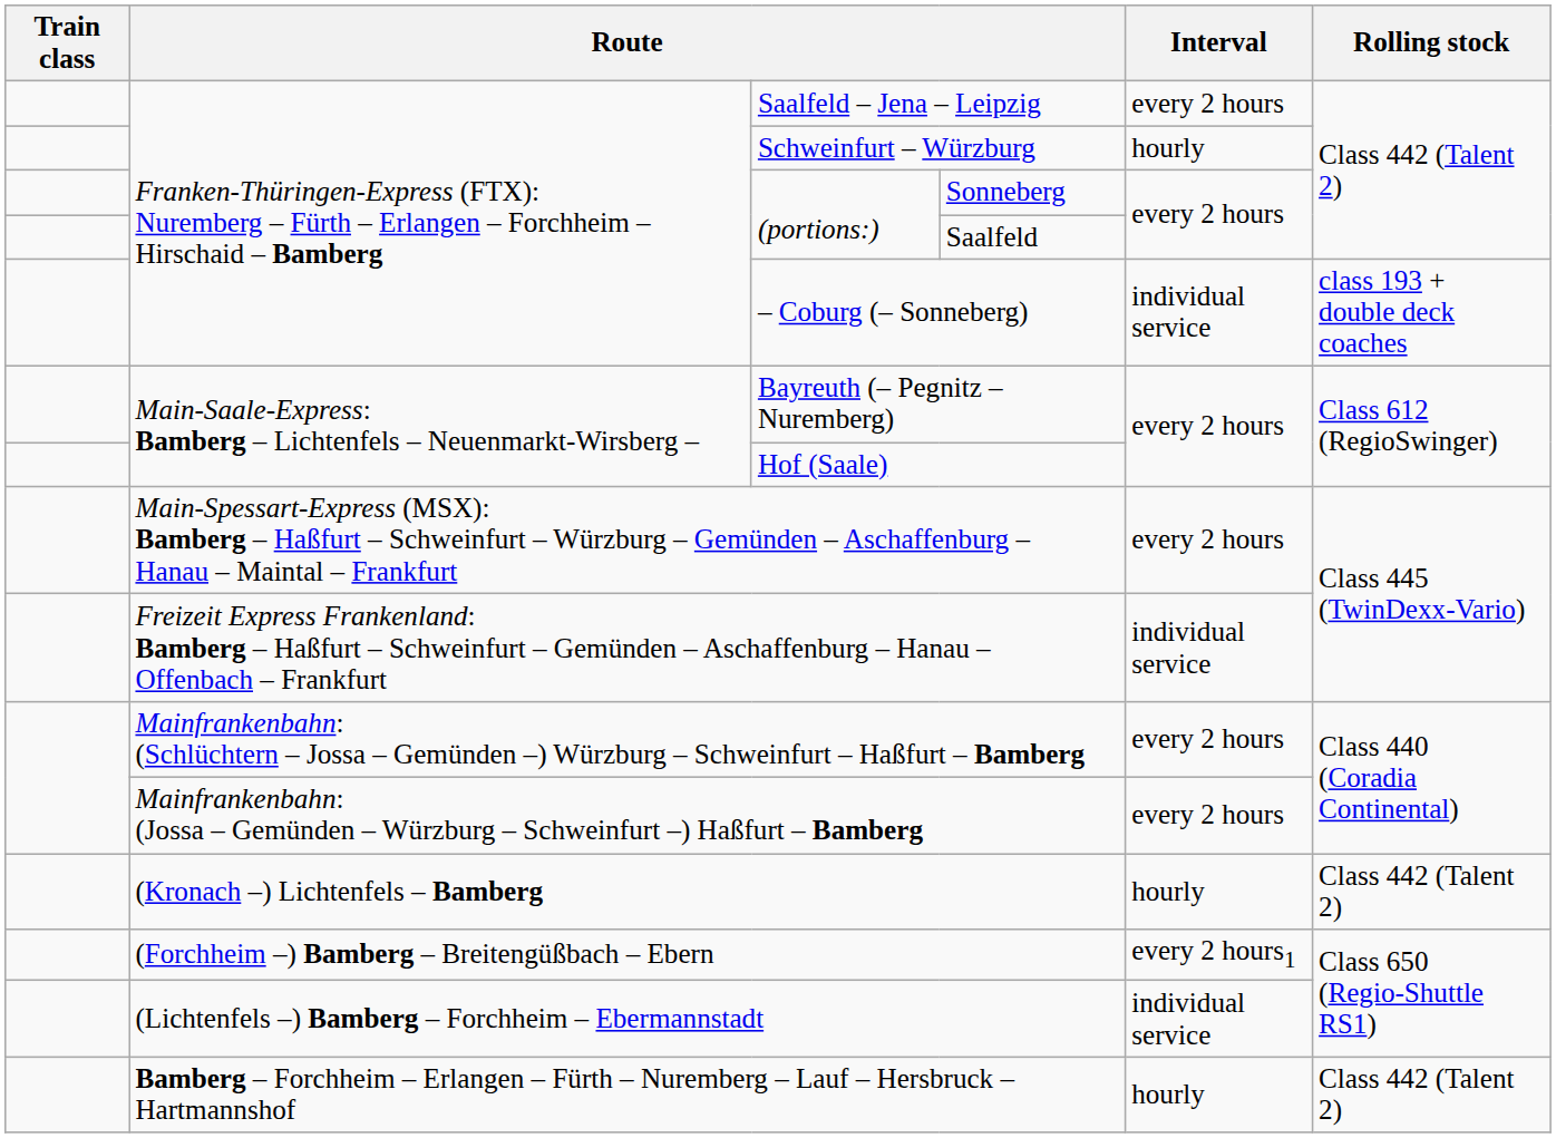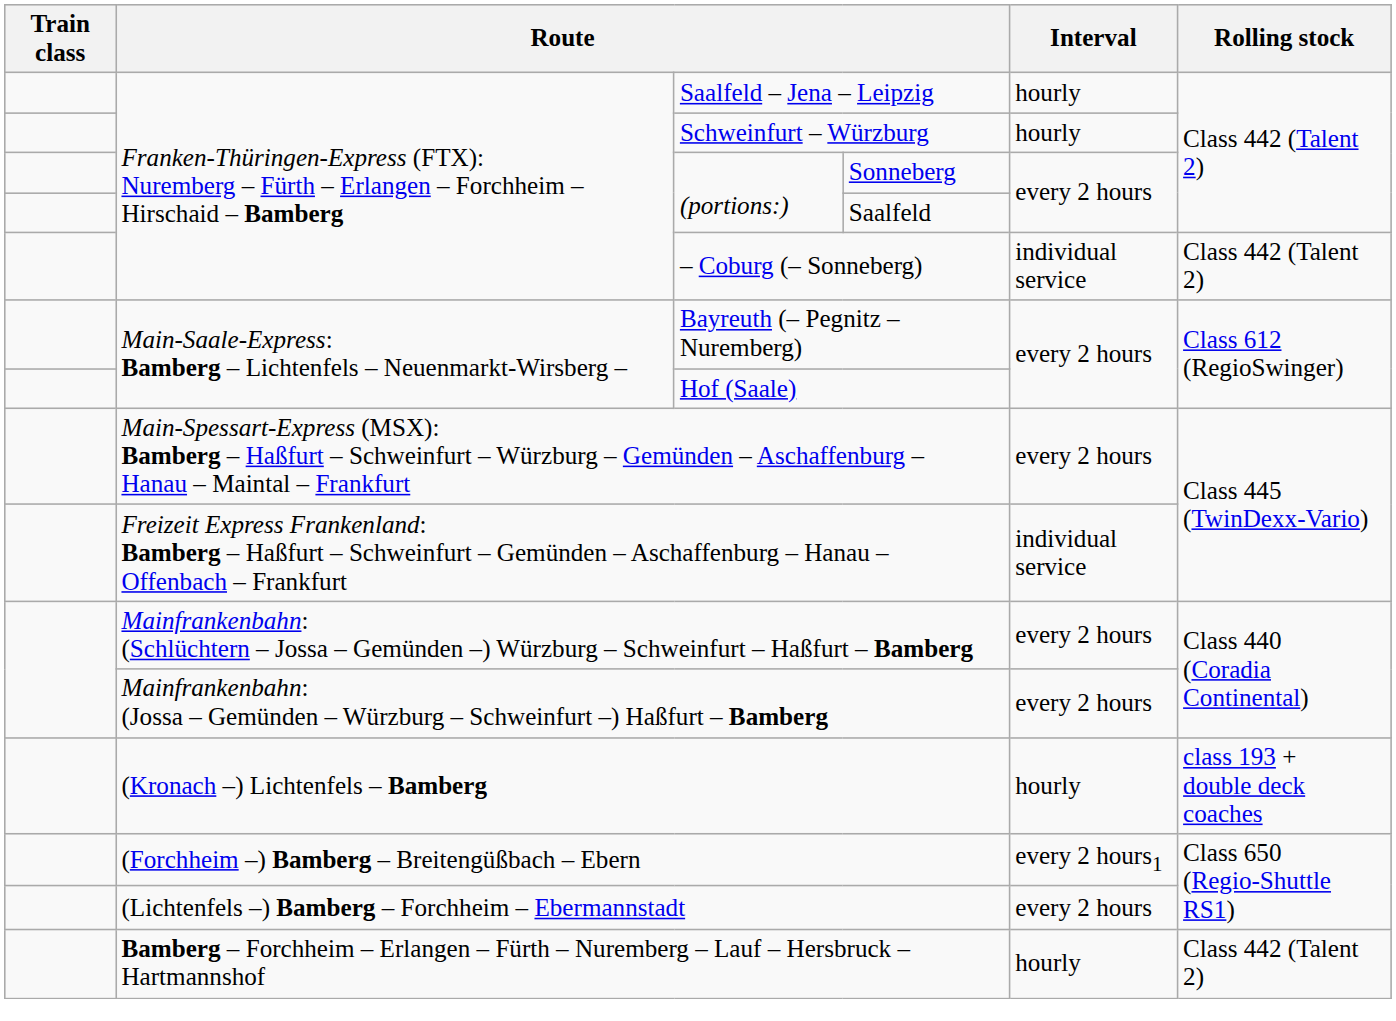 <table class="wikitable" width="100%">
 <tr>
 <th>Train class</th>
 <th colspan="3">Route</th>
 <th>Interval</th>
 <th>Rolling stock</th>
 </tr>
 <tr>
 <td align="center"></td>
 <td rowspan="5"><em>Franken-Thüringen-Express</em> (FTX):<br><a href='#'> Nuremberg</a> – <a href='#'>Fürth</a> – <a href='#'>Erlangen</a> – Forchheim – Hirschaid –  <strong>Bamberg</strong></td>
 <td colspan="2"> <a href='#'>Saalfeld</a> – <a href='#'>Jena</a> – <a href='#'>Leipzig</a></td>
-<td>every 2 hours</td>
+<td>hourly</td>
 <td rowspan="4">Class 442 (<a href='#'>Talent 2</a>)</td>
 </tr>
 <tr>
 <td align="center"></td>
 <td colspan="2"> <a href='#'>Schweinfurt</a> – <a href='#'>Würzburg</a></td>
 <td>hourly</td>
 </tr>
 <tr>
 <td align="center"></td>
 <td rowspan="2"> <br><em>(portions:)</em></td>
 <td> <a href='#'>Sonneberg</a></td>
 <td rowspan="2">every 2 hours</td>
 </tr>
 <tr>
 <td align="center"></td>
 <td> Saalfeld</td>
 </tr>
 <tr>
 <td align="center"></td>
 <td colspan="2">– <a href='#'>Coburg</a> (– Sonneberg)</td>
 <td>individual service</td>
-<td><a href='#'>class 193</a> +<br><a href='#'>double deck coaches</a></td>
+<td>Class 442 (Talent 2)</td>
 </tr>
 <tr>
 <td align="center"></td>
 <td rowspan="2"><em>Main-Saale-Express</em>:<br><strong>Bamberg</strong> – Lichtenfels – Neuenmarkt-Wirsberg –</td>
 <td colspan="2"><a href='#'>Bayreuth</a> (– Pegnitz – Nuremberg)</td>
 <td rowspan="2">every 2 hours</td>
 <td rowspan="2"><a href='#'>Class 612</a><br>(RegioSwinger)</td>
 </tr>
 <tr>
 <td align="center"></td>
 <td colspan="2"><a href='#'>Hof (Saale)</a></td>
 </tr>
 <tr>
 <td align="center"></td>
 <td colspan="3"><em>Main-Spessart-Express</em> (MSX):<br><strong>Bamberg</strong> – <a href='#'>Haßfurt</a> – Schweinfurt – Würzburg – <a href='#'>Gemünden</a> – <a href='#'>Aschaffenburg</a> – <a href='#'>Hanau</a> – Maintal – <a href='#'>Frankfurt</a></td>
 <td>every 2 hours</td>
 <td rowspan="2">Class 445<br>(<a href='#'>TwinDexx-Vario</a>)</td>
 </tr>
 <tr>
 <td align="center"></td>
 <td colspan="3"><em>Freizeit Express Frankenland</em>:<br><strong>Bamberg</strong> – Haßfurt – Schweinfurt –  Gemünden – Aschaffenburg – Hanau – <a href='#'>Offenbach</a> – Frankfurt</td>
 <td>individual<br>service</td>
 </tr>
 <tr>
 <td align="center" rowspan="2"></td>
 <td colspan="3"><em><a href='#'>Mainfrankenbahn</a></em>:<br>(<a href='#'>Schlüchtern</a> – Jossa – Gemünden –) Würzburg – Schweinfurt – Haßfurt – <strong>Bamberg</strong></td>
 <td>every 2 hours</td>
 <td rowspan="2">Class 440<br>(<a href='#'>Coradia Continental</a>)</td>
 </tr>
 <tr>
 <td colspan="3"><em>Mainfrankenbahn</em>:<br>(Jossa – Gemünden – Würzburg – Schweinfurt –) Haßfurt –  <strong>Bamberg</strong></td>
 <td>every 2 hours</td>
 </tr>
 <tr>
 <td align="center"></td>
 <td colspan="3">(<a href='#'>Kronach</a> –) Lichtenfels –  <strong>Bamberg</strong></td>
 <td>hourly</td>
-<td>Class 442 (Talent 2)</td>
+<td><a href='#'>class 193</a> +<br><a href='#'>double deck coaches</a></td>
 </tr>
 <tr>
 <td align="center"></td>
 <td colspan="3">(<a href='#'>Forchheim</a> –) <strong>Bamberg</strong> – Breitengüßbach – Ebern</td>
 <td>every 2 hours<sub>1</sub></td>
 <td rowspan="2">Class 650<br>(<a href='#'>Regio-Shuttle RS1</a>)</td>
 </tr>
 <tr>
 <td align="center"></td>
 <td colspan="3">(Lichtenfels –) <strong>Bamberg</strong> – Forchheim – <a href='#'>Ebermannstadt</a></td>
-<td>individual service</td>
+<td>every 2 hours</td>
 </tr>
 <tr>
 <td align="center"></td>
 <td colspan="3"><strong>Bamberg</strong> – Forchheim – Erlangen – Fürth – Nuremberg – Lauf – Hersbruck – Hartmannshof</td>
 <td>hourly</td>
 <td>Class 442 (Talent 2)</td>
 </tr>
 </table>
